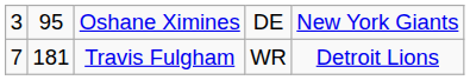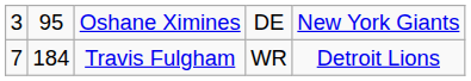 <table class="wikitable" style="text-align:center">
 <tr>
 <td>3</td>
 <td>95</td>
 <td><a href='#'>Oshane Ximines</a></td>
 <td>DE</td>
 <td><a href='#'>New York Giants</a></td>
 </tr>
 <tr>
 <td>7</td>
-<td>181</td>
+<td>184</td>
 <td><a href='#'>Travis Fulgham</a></td>
 <td>WR</td>
 <td><a href='#'>Detroit Lions</a></td>
 </tr>
 </table>
